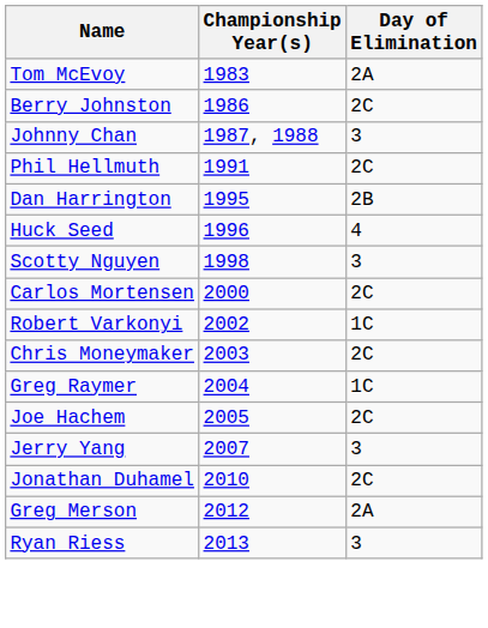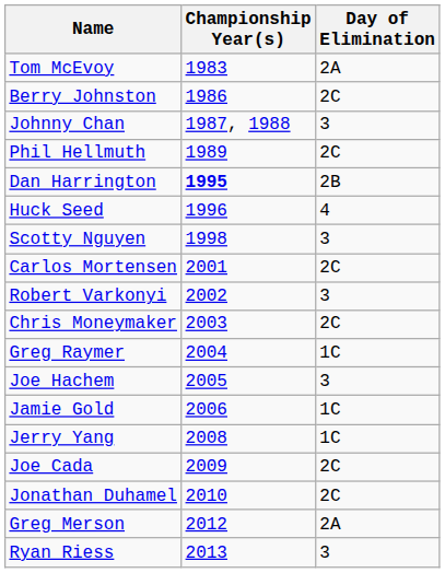 <table class="wikitable sortable">
 <tr>
 <th>Name</th>
 <th>Championship<br>Year(s)</th>
 <th>Day of<br>Elimination</th>
 </tr>
 <tr>
 <td><a href='#'>Tom McEvoy</a></td>
 <td><a href='#'>1983</a></td>
 <td>2A</td>
 </tr>
 <tr>
 <td><a href='#'>Berry Johnston</a></td>
 <td><a href='#'>1986</a></td>
 <td>2C</td>
 </tr>
 <tr>
 <td><a href='#'>Johnny Chan</a></td>
 <td><a href='#'>1987</a>, <a href='#'>1988</a></td>
 <td>3</td>
 </tr>
 <tr>
 <td><a href='#'>Phil Hellmuth</a></td>
-<td><a href='#'>1991</a></td>
+<td><a href='#'>1989</a></td>
 <td>2C</td>
 </tr>
 <tr>
 <td><a href='#'>Dan Harrington</a></td>
-<td><a href='#'>1995</a></td>
+<td><strong><a href='#'>1995</a></strong></td>
 <td>2B</td>
 </tr>
 <tr>
 <td><a href='#'>Huck Seed</a></td>
 <td><a href='#'>1996</a></td>
 <td>4</td>
 </tr>
 <tr>
 <td><a href='#'>Scotty Nguyen</a></td>
 <td><a href='#'>1998</a></td>
 <td>3</td>
 </tr>
 <tr>
 <td><a href='#'>Carlos Mortensen</a></td>
-<td><a href='#'>2000</a></td>
+<td><a href='#'>2001</a></td>
 <td>2C</td>
 </tr>
 <tr>
 <td><a href='#'>Robert Varkonyi</a></td>
 <td><a href='#'>2002</a></td>
-<td>1C</td>
+<td>3</td>
 </tr>
 <tr>
 <td><a href='#'>Chris Moneymaker</a></td>
 <td><a href='#'>2003</a></td>
 <td>2C</td>
 </tr>
 <tr>
 <td><a href='#'>Greg Raymer</a></td>
 <td><a href='#'>2004</a></td>
 <td>1C</td>
 </tr>
 <tr>
 <td><a href='#'>Joe Hachem</a></td>
 <td><a href='#'>2005</a></td>
-<td>2C</td>
+<td>3</td>
+</tr>
+<tr>
+<td><a href='#'>Jamie Gold</a></td>
+<td><a href='#'>2006</a></td>
+<td>1C</td>
 </tr>
 <tr>
 <td><a href='#'>Jerry Yang</a></td>
-<td><a href='#'>2007</a></td>
-<td>3</td>
+<td><a href='#'>2008</a></td>
+<td>1C</td>
+</tr>
+<tr>
+<td><a href='#'>Joe Cada</a></td>
+<td><a href='#'>2009</a></td>
+<td>2C</td>
 </tr>
 <tr>
 <td><a href='#'>Jonathan Duhamel</a></td>
 <td><a href='#'>2010</a></td>
 <td>2C</td>
 </tr>
 <tr>
 <td><a href='#'>Greg Merson</a></td>
 <td><a href='#'>2012</a></td>
 <td>2A</td>
 </tr>
 <tr>
 <td><a href='#'>Ryan Riess</a></td>
 <td><a href='#'>2013</a></td>
 <td>3</td>
 </tr>
 </table>
